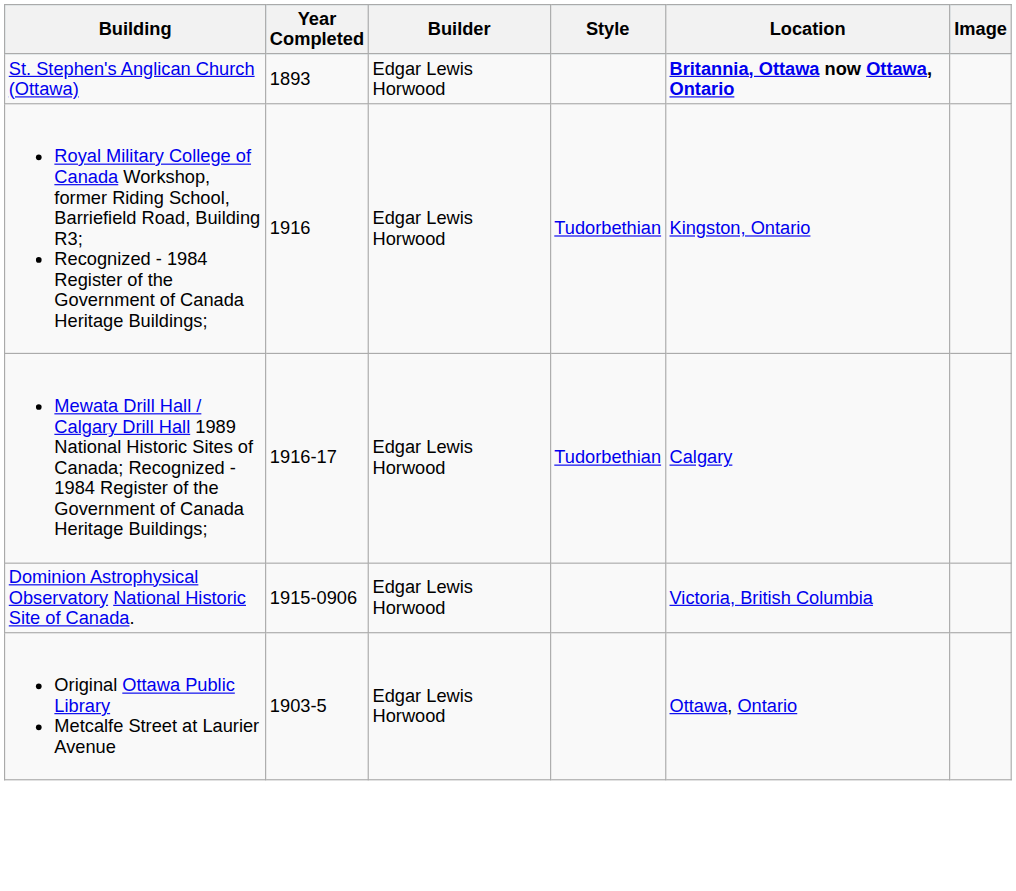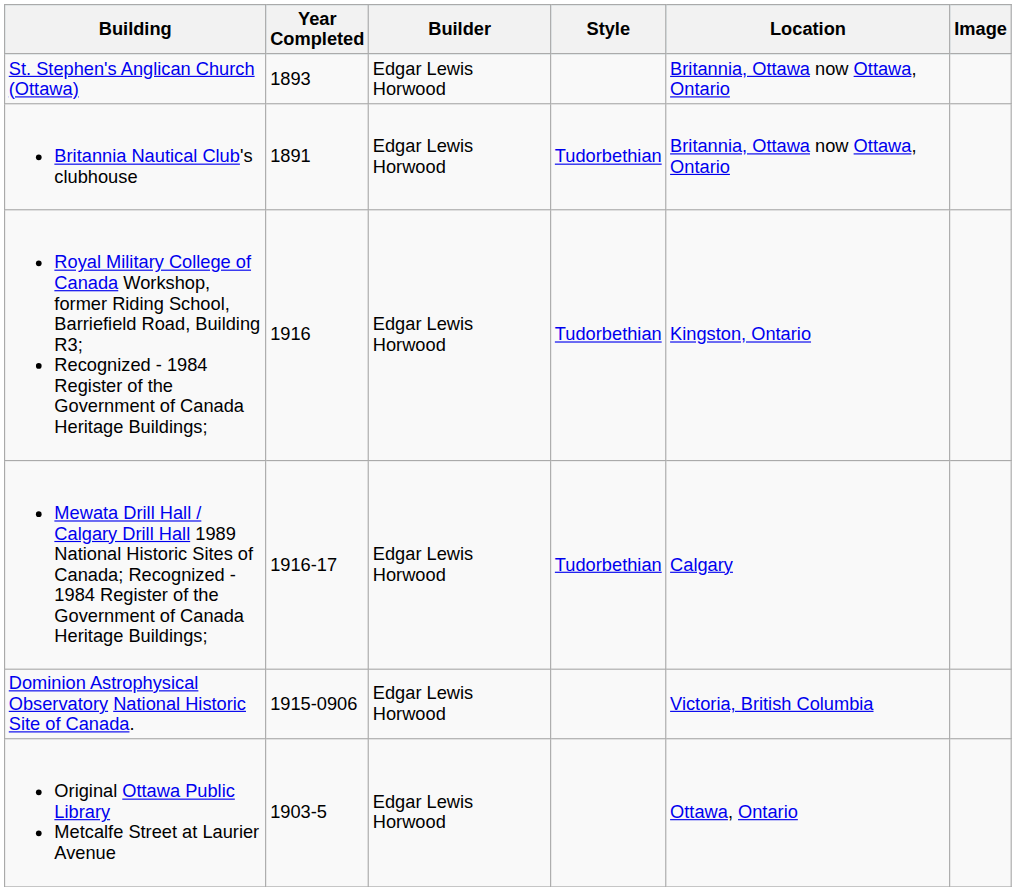 <table class="wikitable" style="margin:1em auto;">
 <tr style="background:lightblue;">
 <th width=28%>Building</th>
 <th width=8%>Year Completed</th>
 <th width=20%>Builder</th>
 <th width=10%>Style</th>
 <th width=32%>Location</th>
 <th width=7%>Image</th>
 </tr>
 <tr>
 <td><a href='#'>St. Stephen's Anglican Church (Ottawa)</a></td>
 <td>1893</td>
 <td>Edgar Lewis Horwood</td>
 <td></td>
-<td><strong><a href='#'>Britannia, Ottawa</a> now <a href='#'>Ottawa</a>, <a href='#'>Ontario</a></strong></td>
+<td><a href='#'>Britannia, Ottawa</a> now <a href='#'>Ottawa</a>, <a href='#'>Ontario</a></td>
+<td></td>
+</tr>
+<tr>
+<td><br><ul><li><a href='#'>Britannia Nautical Club</a>'s clubhouse</li></ul></td>
+<td>1891</td>
+<td>Edgar Lewis Horwood</td>
+<td><a href='#'>Tudorbethian</a></td>
+<td><a href='#'>Britannia, Ottawa</a> now <a href='#'>Ottawa</a>, <a href='#'>Ontario</a></td>
 <td></td>
 </tr>
 <tr>
 <td><br><ul><li><a href='#'>Royal Military College of Canada</a> Workshop, former Riding School, Barriefield Road, Building R3;</li><li>Recognized - 1984 Register of the Government of Canada Heritage Buildings;</li></ul></td>
 <td>1916</td>
 <td>Edgar Lewis Horwood</td>
 <td><a href='#'>Tudorbethian</a></td>
 <td><a href='#'>Kingston, Ontario</a></td>
 <td></td>
 </tr>
 <tr>
 <td><br><ul><li><a href='#'>Mewata Drill Hall / Calgary Drill Hall</a> 1989 National Historic Sites of Canada; Recognized - 1984 Register of the Government of Canada Heritage Buildings;</li></ul></td>
 <td>1916-17</td>
 <td>Edgar Lewis Horwood</td>
 <td><a href='#'>Tudorbethian</a></td>
 <td><a href='#'>Calgary</a><br></td>
 <td></td>
 </tr>
 <tr>
 <td><a href='#'>Dominion Astrophysical Observatory</a> <a href='#'>National Historic Site of Canada</a>.</td>
 <td>1915-0906</td>
 <td>Edgar Lewis Horwood</td>
 <td></td>
 <td><a href='#'>Victoria, British Columbia</a></td>
 <td></td>
 </tr>
 <tr>
 <td><br><ul><li>Original <a href='#'>Ottawa Public Library</a></li><li>Metcalfe Street at Laurier Avenue</li></ul></td>
 <td>1903-5</td>
 <td>Edgar Lewis Horwood</td>
 <td></td>
 <td><a href='#'>Ottawa</a>, <a href='#'>Ontario</a></td>
 <td></td>
 </tr>
 </table>
